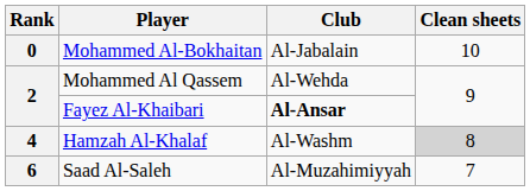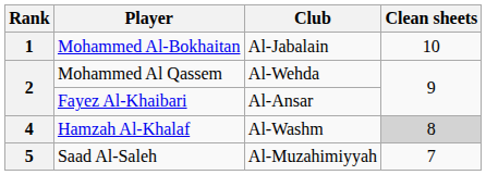 <table class=wikitable>
 <tr>
 <th>Rank</th>
 <th>Player</th>
 <th>Club</th>
 <th>Clean sheets</th>
 </tr>
 <tr>
-<th>0</th>
+<th>1</th>
 <td> <a href='#'>Mohammed Al-Bokhaitan</a></td>
 <td>Al-Jabalain</td>
 <td align=center>10</td>
 </tr>
 <tr>
 <th rowspan=2>2</th>
 <td> Mohammed Al Qassem</td>
 <td>Al-Wehda</td>
 <td align=center rowspan=2>9</td>
 </tr>
 <tr>
 <td> <a href='#'>Fayez Al-Khaibari</a></td>
-<td><strong>Al-Ansar</strong></td>
+<td>Al-Ansar</td>
 </tr>
 <tr>
 <th>4</th>
 <td> <a href='#'>Hamzah Al-Khalaf</a></td>
 <td>Al-Washm</td>
 <td align=center style="background: lightgrey;">8</td>
 </tr>
 <tr>
-<th>6</th>
+<th>5</th>
 <td> Saad Al-Saleh</td>
 <td>Al-Muzahimiyyah</td>
 <td align=center>7</td>
 </tr>
 <tr>
 </tr>
 </table>
